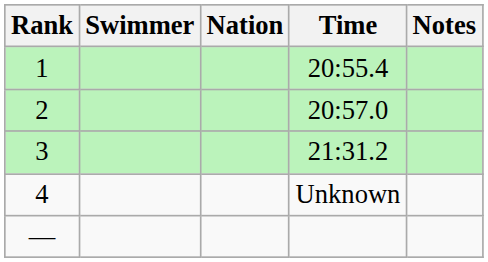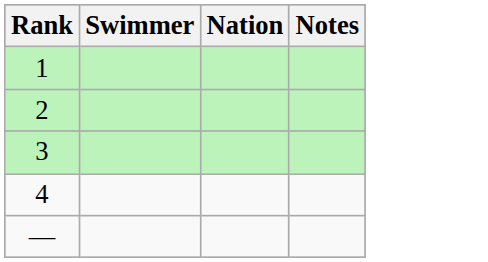 <table class="wikitable sortable" style="text-align:center">
 <tr>
 <th>Rank</th>
 <th>Swimmer</th>
 <th>Nation</th>
-<th>Time</th>
 <th>Notes</th>
 </tr>
 <tr style="background:#bbf3bb;">
 <td>1</td>
 <td align=left></td>
 <td align=left></td>
-<td>20:55.4</td>
 <td></td>
 </tr>
 <tr style="background:#bbf3bb;">
 <td>2</td>
 <td align=left></td>
 <td align=left></td>
-<td>20:57.0</td>
 <td></td>
 </tr>
 <tr style="background:#bbf3bb;">
 <td>3</td>
 <td align=left></td>
 <td align=left></td>
-<td>21:31.2</td>
 <td></td>
 </tr>
 <tr>
 <td>4</td>
 <td align=left></td>
 <td align=left></td>
-<td>Unknown</td>
 <td></td>
 </tr>
 <tr>
 <td>—</td>
 <td align=left></td>
 <td align=left></td>
 <td></td>
-<td></td>
 </tr>
 </table>
